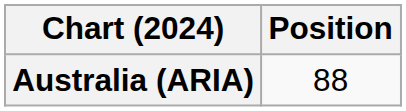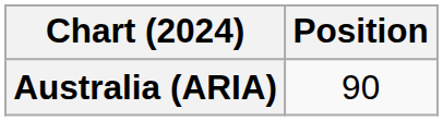 <table class="wikitable plainrowheaders" style="text-align:center">
 <tr>
 <th scope="col">Chart (2024)</th>
 <th scope="col">Position</th>
 </tr>
 <tr>
 <th scope="row">Australia (ARIA)</th>
-<td>88</td>
+<td>90</td>
 </tr>
 </table>
